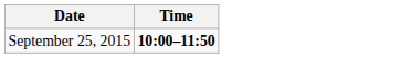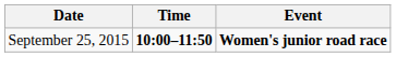 <table class="wikitable">
 <tr>
 <th>Date</th>
 <th>Time</th>
+<th>Event</th>
 </tr>
 <tr>
 <td>September 25, 2015</td>
 <td><strong>10:00–11:50</strong></td>
+<td><strong>Women's junior road race</strong></td>
 </tr>
 </table>
